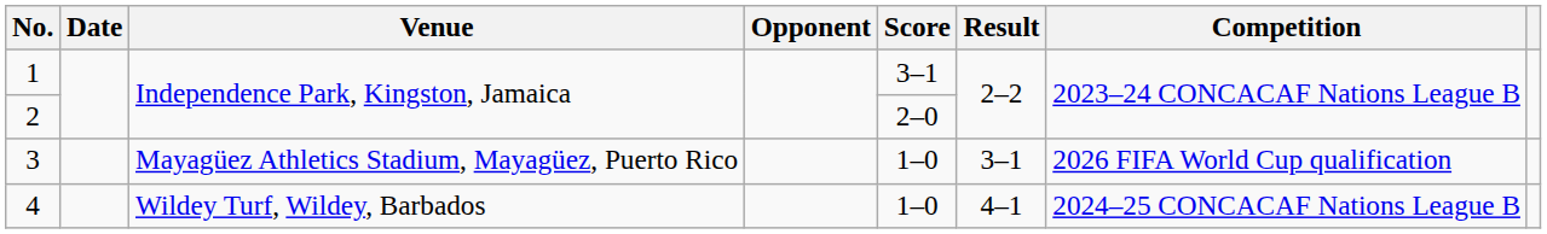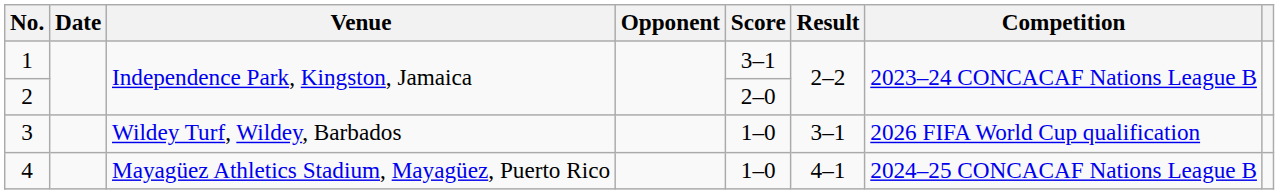 <table class="wikitable sortable">
 <tr>
 <th scope="col">No.</th>
 <th scope="col">Date</th>
 <th scope="col">Venue</th>
 <th scope="col">Opponent</th>
 <th scope="col">Score</th>
 <th scope="col">Result</th>
 <th scope="col">Competition</th>
 <th scope="col" class="unsortable"></th>
 </tr>
 <tr>
 <td style="text-align:center">1</td>
 <td rowspan="2"></td>
 <td rowspan="2"><a href='#'>Independence Park</a>, <a href='#'>Kingston</a>, Jamaica</td>
 <td rowspan="2"></td>
 <td style="text-align:center">3–1</td>
 <td rowspan="2" style="text-align:center">2–2</td>
 <td rowspan="2"><a href='#'>2023–24 CONCACAF Nations League B</a></td>
 <td rowspan="2"></td>
 </tr>
 <tr>
 <td style="text-align:center">2</td>
 <td style="text-align:center">2–0</td>
 </tr>
 <tr>
 <td style="text-align:center">3</td>
 <td></td>
-<td><a href='#'>Mayagüez Athletics Stadium</a>, <a href='#'>Mayagüez</a>, Puerto Rico</td>
+<td><a href='#'>Wildey Turf</a>, <a href='#'>Wildey</a>, Barbados</td>
 <td></td>
 <td style="text-align:center">1–0</td>
 <td style="text-align:center">3–1</td>
 <td><a href='#'>2026 FIFA World Cup qualification</a></td>
 <td></td>
 </tr>
 <tr>
 <td style="text-align:center">4</td>
 <td></td>
-<td><a href='#'>Wildey Turf</a>, <a href='#'>Wildey</a>, Barbados</td>
+<td><a href='#'>Mayagüez Athletics Stadium</a>, <a href='#'>Mayagüez</a>, Puerto Rico</td>
 <td></td>
 <td style="text-align:center">1–0</td>
 <td style="text-align:center">4–1</td>
 <td><a href='#'>2024–25 CONCACAF Nations League B</a></td>
 <td></td>
 </tr>
 </table>
